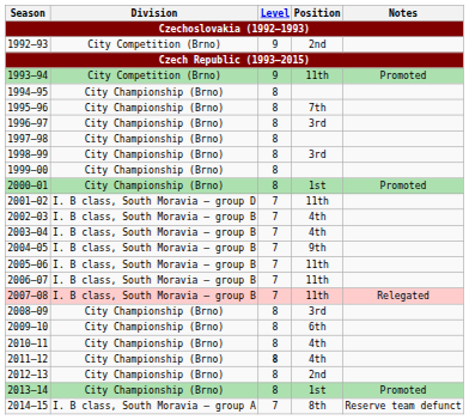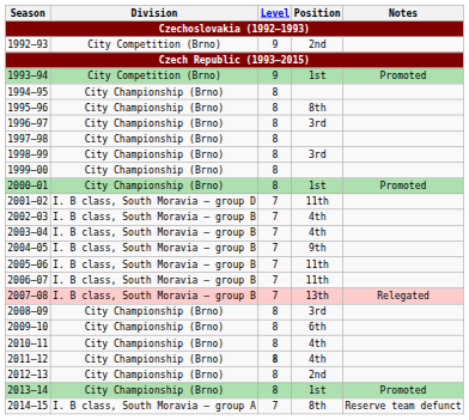 <table class="wikitable" style=text-align:center>
 <tr>
 <th>Season</th>
 <th>Division</th>
 <th><a href='#'>Level</a></th>
 <th>Position</th>
 <th>Notes</th>
 </tr>
 <tr style="background:#800000; font-weight:bold; color:#FFFFFF">
 <td colspan="5"><strong>Czechoslovakia (1992–1993)</strong></td>
 </tr>
 <tr>
 <td>1992–93</td>
 <td>City Competition (Brno)</td>
 <td>9</td>
 <td>2nd</td>
 <td></td>
 </tr>
 <tr style="background:#800000; font-weight:bold; color:#FFFFFF">
 <td colspan="5"><strong>Czech Republic (1993–2015)</strong></td>
 </tr>
 <tr bgcolor=#ace1af>
 <td>1993–94</td>
 <td>City Competition (Brno)</td>
 <td>9</td>
-<td>11th</td>
+<td>1st</td>
 <td>Promoted</td>
 </tr>
 <tr>
 <td>1994–95</td>
 <td>City Championship (Brno)</td>
 <td>8</td>
 <td></td>
 <td></td>
 </tr>
 <tr>
 <td>1995–96</td>
 <td>City Championship (Brno)</td>
 <td>8</td>
-<td>7th</td>
+<td>8th</td>
 <td></td>
 </tr>
 <tr>
 <td>1996–97</td>
 <td>City Championship (Brno)</td>
 <td>8</td>
 <td>3rd</td>
 <td></td>
 </tr>
 <tr>
 <td>1997–98</td>
 <td>City Championship (Brno)</td>
 <td>8</td>
 <td></td>
 <td></td>
 </tr>
 <tr>
 <td>1998–99</td>
 <td>City Championship (Brno)</td>
 <td>8</td>
 <td>3rd</td>
 <td></td>
 </tr>
 <tr>
 <td>1999–00</td>
 <td>City Championship (Brno)</td>
 <td>8</td>
 <td></td>
 <td></td>
 </tr>
 <tr bgcolor=#ace1af>
 <td>2000–01</td>
 <td>City Championship (Brno)</td>
 <td>8</td>
 <td>1st</td>
 <td>Promoted</td>
 </tr>
 <tr>
 <td>2001–02</td>
 <td>I. B class, South Moravia – group D</td>
 <td>7</td>
 <td>11th</td>
 <td></td>
 </tr>
 <tr>
 <td>2002–03</td>
 <td>I. B class, South Moravia – group B</td>
 <td>7</td>
 <td>4th</td>
 <td></td>
 </tr>
 <tr>
 <td>2003–04</td>
 <td>I. B class, South Moravia – group B</td>
 <td>7</td>
 <td>4th</td>
 <td></td>
 </tr>
 <tr>
 <td>2004–05</td>
 <td>I. B class, South Moravia – group B</td>
 <td>7</td>
 <td>9th</td>
 <td></td>
 </tr>
 <tr>
 <td>2005–06</td>
 <td>I. B class, South Moravia – group B</td>
 <td>7</td>
 <td>11th</td>
 <td></td>
 </tr>
 <tr>
 <td>2006–07</td>
 <td>I. B class, South Moravia – group B</td>
 <td>7</td>
 <td>11th</td>
 <td></td>
 </tr>
 <tr bgcolor=#FFCCCC>
 <td>2007–08</td>
 <td>I. B class, South Moravia – group B</td>
 <td>7</td>
-<td>11th</td>
+<td>13th</td>
 <td>Relegated</td>
 </tr>
 <tr>
 <td>2008–09</td>
 <td>City Championship (Brno)</td>
 <td>8</td>
 <td>3rd</td>
 <td></td>
 </tr>
 <tr>
 <td>2009–10</td>
 <td>City Championship (Brno)</td>
 <td>8</td>
 <td>6th</td>
 <td></td>
 </tr>
 <tr>
 <td>2010–11</td>
 <td>City Championship (Brno)</td>
 <td>8</td>
 <td>4th</td>
 <td></td>
 </tr>
 <tr>
 <td>2011–12</td>
 <td>City Championship (Brno)</td>
 <td><strong>8</strong></td>
 <td>4th</td>
 <td></td>
 </tr>
 <tr>
 <td>2012–13</td>
 <td>City Championship (Brno)</td>
 <td>8</td>
 <td>2nd</td>
 <td></td>
 </tr>
 <tr bgcolor=#ace1af>
 <td>2013–14</td>
 <td>City Championship (Brno)</td>
 <td>8</td>
 <td>1st</td>
 <td>Promoted</td>
 </tr>
 <tr>
 <td>2014–15</td>
 <td>I. B class, South Moravia – group A</td>
 <td>7</td>
 <td>8th</td>
 <td>Reserve team defunct</td>
 </tr>
 </table>
